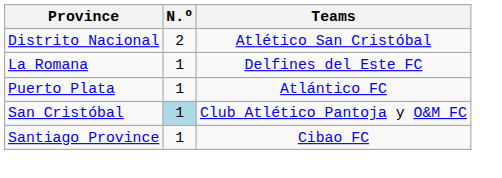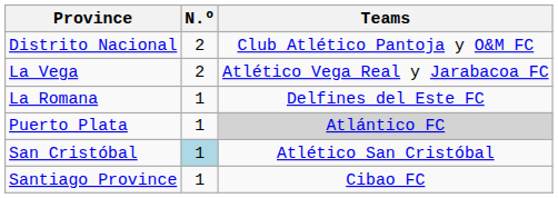 <table class="wikitable">
 <tr>
 <th>Province</th>
 <th>N.º</th>
 <th>Teams</th>
 </tr>
 <tr>
 <td><a href='#'>Distrito Nacional</a></td>
 <td style="text-align:center">2</td>
-<td style="text-align:center"><a href='#'>Atlético San Cristóbal</a></td>
+<td style="text-align:center"><a href='#'>Club Atlético Pantoja</a> y <a href='#'>O&M FC</a></td>
+</tr>
+<tr>
+<td><a href='#'>La Vega</a></td>
+<td style="text-align:center">2</td>
+<td style="text-align:center"><a href='#'>Atlético Vega Real</a> y <a href='#'>Jarabacoa FC</a></td>
 </tr>
 <tr>
 <td><a href='#'>La Romana</a></td>
 <td style="text-align:center">1</td>
 <td style="text-align:center"><a href='#'>Delfines del Este FC</a></td>
 </tr>
 <tr>
 <td><a href='#'>Puerto Plata</a></td>
 <td style="text-align:center">1</td>
-<td style="text-align:center"><a href='#'>Atlántico FC</a></td>
+<td style="background: lightgrey; text-align:center"><a href='#'>Atlántico FC</a></td>
 </tr>
 <tr>
 <td><a href='#'>San Cristóbal</a></td>
 <td style="background: lightblue; text-align:center">1</td>
-<td style="text-align:center"><a href='#'>Club Atlético Pantoja</a> y <a href='#'>O&M FC</a></td>
+<td style="text-align:center"><a href='#'>Atlético San Cristóbal</a></td>
 </tr>
 <tr>
 <td><a href='#'>Santiago Province</a></td>
 <td style="text-align:center">1</td>
 <td style="text-align:center"><a href='#'>Cibao FC</a></td>
 </tr>
 </table>
